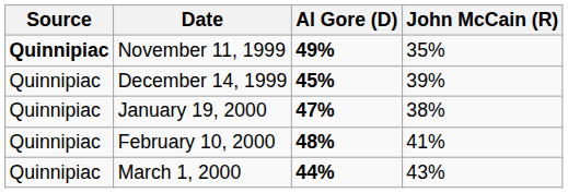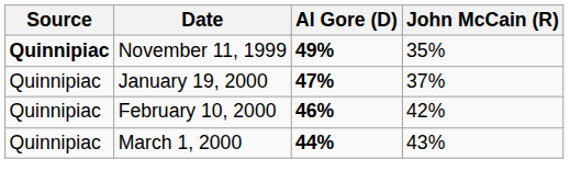 <table class="wikitable">
 <tr>
 <th>Source</th>
 <th>Date</th>
 <th>Al Gore (D)</th>
 <th>John McCain (R)</th>
 </tr>
 <tr>
 <td><strong>Quinnipiac</strong></td>
 <td>November 11, 1999</td>
 <td><strong>49%</strong></td>
 <td>35%</td>
 </tr>
 <tr>
 <td>Quinnipiac</td>
-<td>December 14, 1999</td>
-<td><strong>45%</strong></td>
-<td>39%</td>
-</tr>
-<tr>
-<td>Quinnipiac</td>
 <td>January 19, 2000</td>
 <td><strong>47%</strong></td>
-<td>38%</td>
+<td>37%</td>
 </tr>
 <tr>
 <td>Quinnipiac</td>
 <td>February 10, 2000</td>
-<td><strong>48%</strong></td>
-<td>41%</td>
+<td><strong>46%</strong></td>
+<td>42%</td>
 </tr>
 <tr>
 <td>Quinnipiac</td>
 <td>March 1, 2000</td>
 <td><strong>44%</strong></td>
 <td>43%</td>
 </tr>
 </table>
